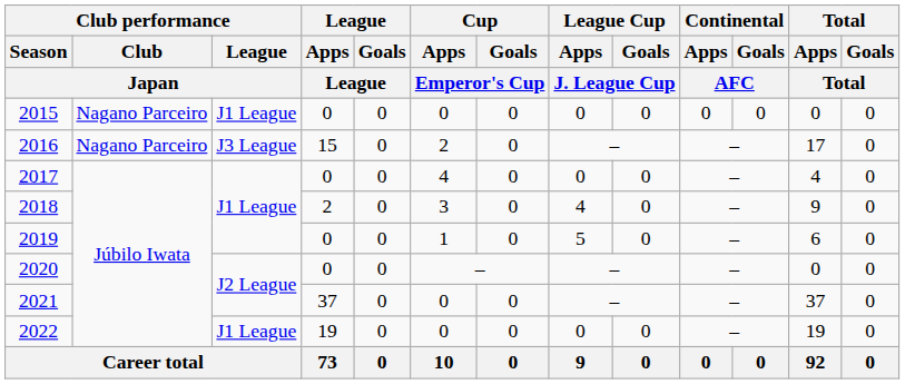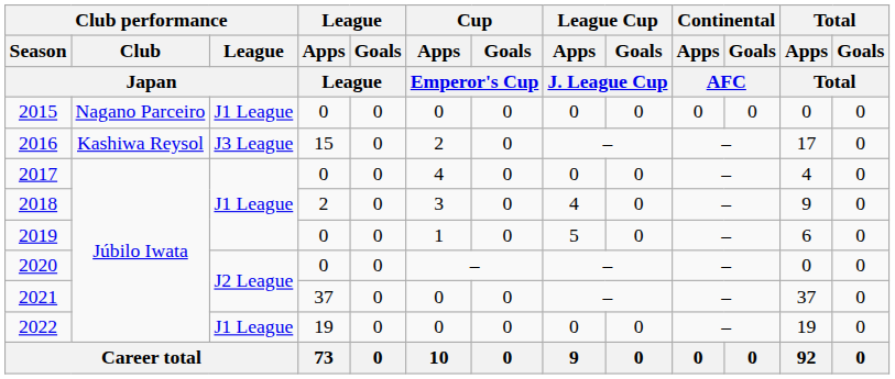 <table class="wikitable" style="text-align:center">
 <tr>
 <th colspan=3>Club performance</th>
 <th colspan=2>League</th>
 <th colspan=2>Cup</th>
 <th colspan=2>League Cup</th>
 <th colspan=2>Continental</th>
 <th colspan=2>Total</th>
 </tr>
 <tr>
 <th>Season</th>
 <th>Club</th>
 <th>League</th>
 <th>Apps</th>
 <th>Goals</th>
 <th>Apps</th>
 <th>Goals</th>
 <th>Apps</th>
 <th>Goals</th>
 <th>Apps</th>
 <th>Goals</th>
 <th>Apps</th>
 <th>Goals</th>
 </tr>
 <tr>
 <th colspan=3>Japan</th>
 <th colspan=2>League</th>
 <th colspan=2><a href='#'>Emperor's Cup</a></th>
 <th colspan=2><a href='#'>J. League Cup</a></th>
 <th colspan=2><a href='#'>AFC</a></th>
 <th colspan=2>Total</th>
 </tr>
 <tr>
 <td><a href='#'>2015</a></td>
 <td><a href='#'>Nagano Parceiro</a></td>
 <td><a href='#'>J1 League</a></td>
 <td>0</td>
 <td>0</td>
 <td>0</td>
 <td>0</td>
 <td>0</td>
 <td>0</td>
 <td>0</td>
 <td>0</td>
 <td>0</td>
 <td>0</td>
 </tr>
 <tr>
 <td><a href='#'>2016</a></td>
-<td><a href='#'>Nagano Parceiro</a></td>
+<td><a href='#'>Kashiwa Reysol</a></td>
 <td><a href='#'>J3 League</a></td>
 <td>15</td>
 <td>0</td>
 <td>2</td>
 <td>0</td>
 <td colspan="2">–</td>
 <td colspan="2">–</td>
 <td>17</td>
 <td>0</td>
 </tr>
 <tr>
 <td><a href='#'>2017</a></td>
 <td rowspan="6"><a href='#'>Júbilo Iwata</a></td>
 <td rowspan="3"><a href='#'>J1 League</a></td>
 <td>0</td>
 <td>0</td>
 <td>4</td>
 <td>0</td>
 <td>0</td>
 <td>0</td>
 <td colspan="2">–</td>
 <td>4</td>
 <td>0</td>
 </tr>
 <tr>
 <td><a href='#'>2018</a></td>
 <td>2</td>
 <td>0</td>
 <td>3</td>
 <td>0</td>
 <td>4</td>
 <td>0</td>
 <td colspan="2">–</td>
 <td>9</td>
 <td>0</td>
 </tr>
 <tr>
 <td><a href='#'>2019</a></td>
 <td>0</td>
 <td>0</td>
 <td>1</td>
 <td>0</td>
 <td>5</td>
 <td>0</td>
 <td colspan="2">–</td>
 <td>6</td>
 <td>0</td>
 </tr>
 <tr>
 <td><a href='#'>2020</a></td>
 <td rowspan="2"><a href='#'>J2 League</a></td>
 <td>0</td>
 <td>0</td>
 <td colspan="2">–</td>
 <td colspan="2">–</td>
 <td colspan="2">–</td>
 <td>0</td>
 <td>0</td>
 </tr>
 <tr>
 <td><a href='#'>2021</a></td>
 <td>37</td>
 <td>0</td>
 <td>0</td>
 <td>0</td>
 <td colspan="2">–</td>
 <td colspan="2">–</td>
 <td>37</td>
 <td>0</td>
 </tr>
 <tr>
 <td><a href='#'>2022</a></td>
 <td><a href='#'>J1 League</a></td>
 <td>19</td>
 <td>0</td>
 <td>0</td>
 <td>0</td>
 <td>0</td>
 <td>0</td>
 <td colspan="2">–</td>
 <td>19</td>
 <td>0</td>
 </tr>
 <tr>
 <th colspan="3">Career total</th>
 <th>73</th>
 <th>0</th>
 <th>10</th>
 <th>0</th>
 <th>9</th>
 <th>0</th>
 <th>0</th>
 <th>0</th>
 <th>92</th>
 <th>0</th>
 </tr>
 </table>
